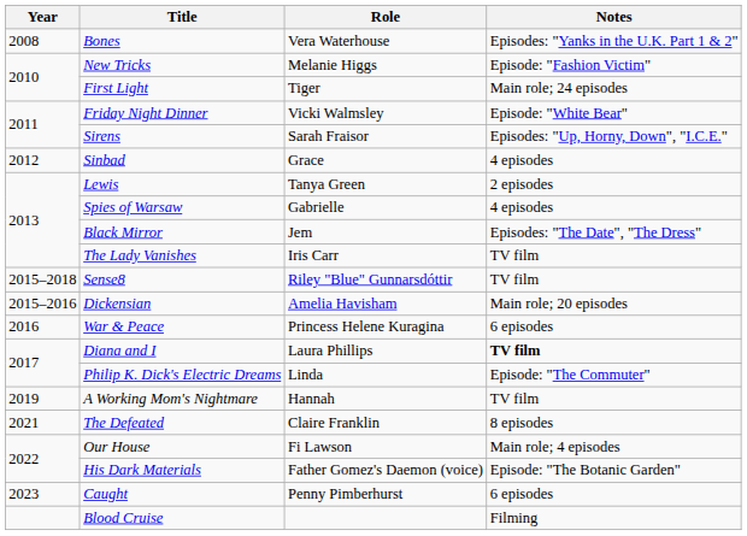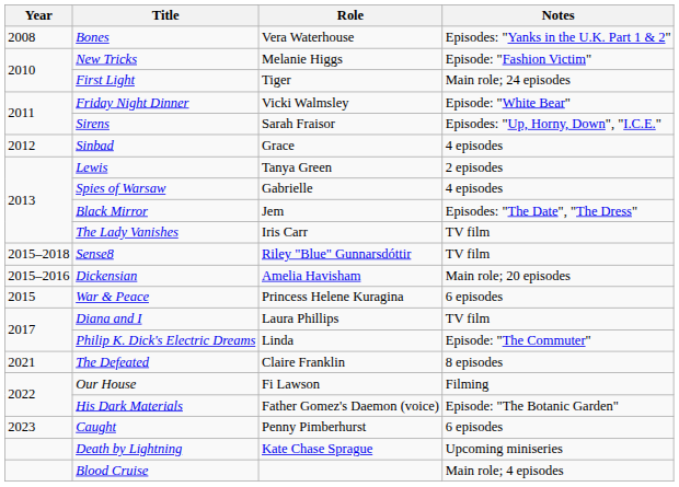 <table class="wikitable sortable">
 <tr>
 <th>Year</th>
 <th>Title</th>
 <th>Role</th>
 <th class="unsortable">Notes</th>
 </tr>
 <tr>
 <td>2008</td>
 <td><em><a href='#'>Bones</a></em></td>
 <td>Vera Waterhouse</td>
 <td>Episodes: "<a href='#'>Yanks in the U.K. Part 1 & 2</a>"</td>
 </tr>
 <tr>
 <td rowspan="2">2010</td>
 <td><em><a href='#'>New Tricks</a></em></td>
 <td>Melanie Higgs</td>
 <td>Episode: "<a href='#'>Fashion Victim</a>"</td>
 </tr>
 <tr>
 <td><em><a href='#'>First Light</a></em></td>
 <td>Tiger</td>
 <td>Main role; 24 episodes</td>
 </tr>
 <tr>
 <td rowspan="2">2011</td>
 <td><em><a href='#'>Friday Night Dinner</a></em></td>
 <td>Vicki Walmsley</td>
 <td>Episode: "<a href='#'>White Bear</a>"</td>
 </tr>
 <tr>
 <td><em><a href='#'>Sirens</a></em></td>
 <td>Sarah Fraisor</td>
 <td>Episodes: "<a href='#'>Up, Horny, Down</a>", "<a href='#'>I.C.E.</a>"</td>
 </tr>
 <tr>
 <td>2012</td>
 <td><em><a href='#'>Sinbad</a></em></td>
 <td>Grace</td>
 <td>4 episodes</td>
 </tr>
 <tr>
 <td rowspan="4">2013</td>
 <td><em><a href='#'>Lewis</a></em></td>
 <td>Tanya Green</td>
 <td>2 episodes</td>
 </tr>
 <tr>
 <td><em><a href='#'>Spies of Warsaw</a></em></td>
 <td>Gabrielle</td>
 <td>4 episodes</td>
 </tr>
 <tr>
 <td><em><a href='#'>Black Mirror</a></em></td>
 <td>Jem</td>
 <td>Episodes: "<a href='#'>The Date</a>", "<a href='#'>The Dress</a>"</td>
 </tr>
 <tr>
 <td><em><a href='#'>The Lady Vanishes</a></em></td>
 <td>Iris Carr</td>
 <td>TV film</td>
 </tr>
 <tr>
 <td>2015–2018</td>
 <td><em><a href='#'>Sense8</a></em></td>
 <td><a href='#'>Riley "Blue" Gunnarsdóttir</a></td>
 <td>TV film</td>
 </tr>
 <tr>
 <td>2015–2016</td>
 <td><em><a href='#'>Dickensian</a></em></td>
 <td><a href='#'>Amelia Havisham</a></td>
 <td>Main role; 20 episodes</td>
 </tr>
 <tr>
-<td>2016</td>
+<td>2015</td>
 <td><em><a href='#'>War & Peace</a></em></td>
 <td>Princess Helene Kuragina</td>
 <td>6 episodes</td>
 </tr>
 <tr>
 <td rowspan="2">2017</td>
 <td><em><a href='#'>Diana and I</a></em></td>
 <td>Laura Phillips</td>
-<td><strong>TV film</strong></td>
+<td>TV film</td>
 </tr>
 <tr>
 <td><em><a href='#'>Philip K. Dick's Electric Dreams</a></em></td>
 <td>Linda</td>
 <td>Episode: "<a href='#'>The Commuter</a>"</td>
-</tr>
-<tr>
-<td>2019</td>
-<td><em>A Working Mom's Nightmare</em></td>
-<td>Hannah</td>
-<td>TV film</td>
 </tr>
 <tr>
 <td>2021</td>
 <td><em><a href='#'>The Defeated</a></em></td>
 <td>Claire Franklin</td>
 <td>8 episodes</td>
 </tr>
 <tr>
 <td rowspan="2">2022</td>
 <td><em>Our House</em></td>
 <td>Fi Lawson</td>
-<td>Main role; 4 episodes</td>
+<td>Filming</td>
 </tr>
 <tr>
 <td><em><a href='#'>His Dark Materials</a></em></td>
 <td>Father Gomez's Daemon (voice)</td>
 <td>Episode: "The Botanic Garden"</td>
 </tr>
 <tr>
 <td>2023</td>
 <td><em><a href='#'>Caught</a></em></td>
 <td>Penny Pimberhurst</td>
 <td>6 episodes</td>
 </tr>
 <tr>
 <td></td>
+<td><em><a href='#'>Death by Lightning</a></em></td>
+<td><a href='#'>Kate Chase Sprague</a></td>
+<td>Upcoming miniseries</td>
+</tr>
+<tr>
+<td></td>
 <td><em><a href='#'>Blood Cruise</a></em></td>
 <td></td>
-<td>Filming</td>
+<td>Main role; 4 episodes</td>
 </tr>
 </table>
